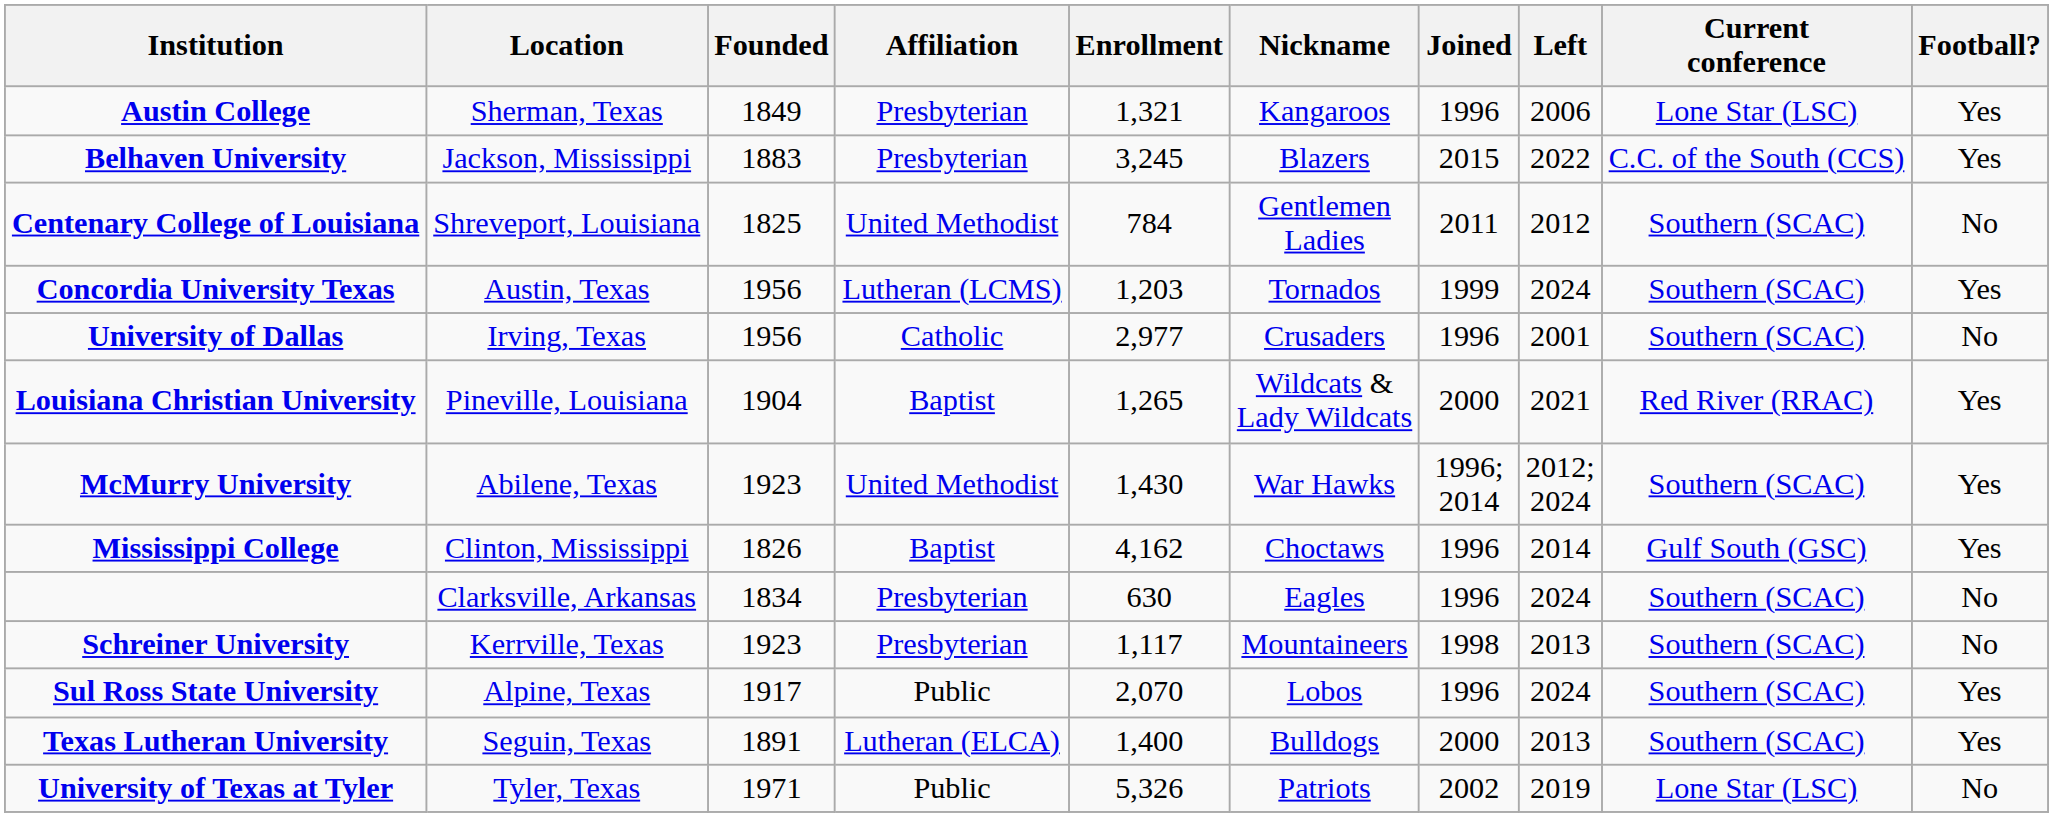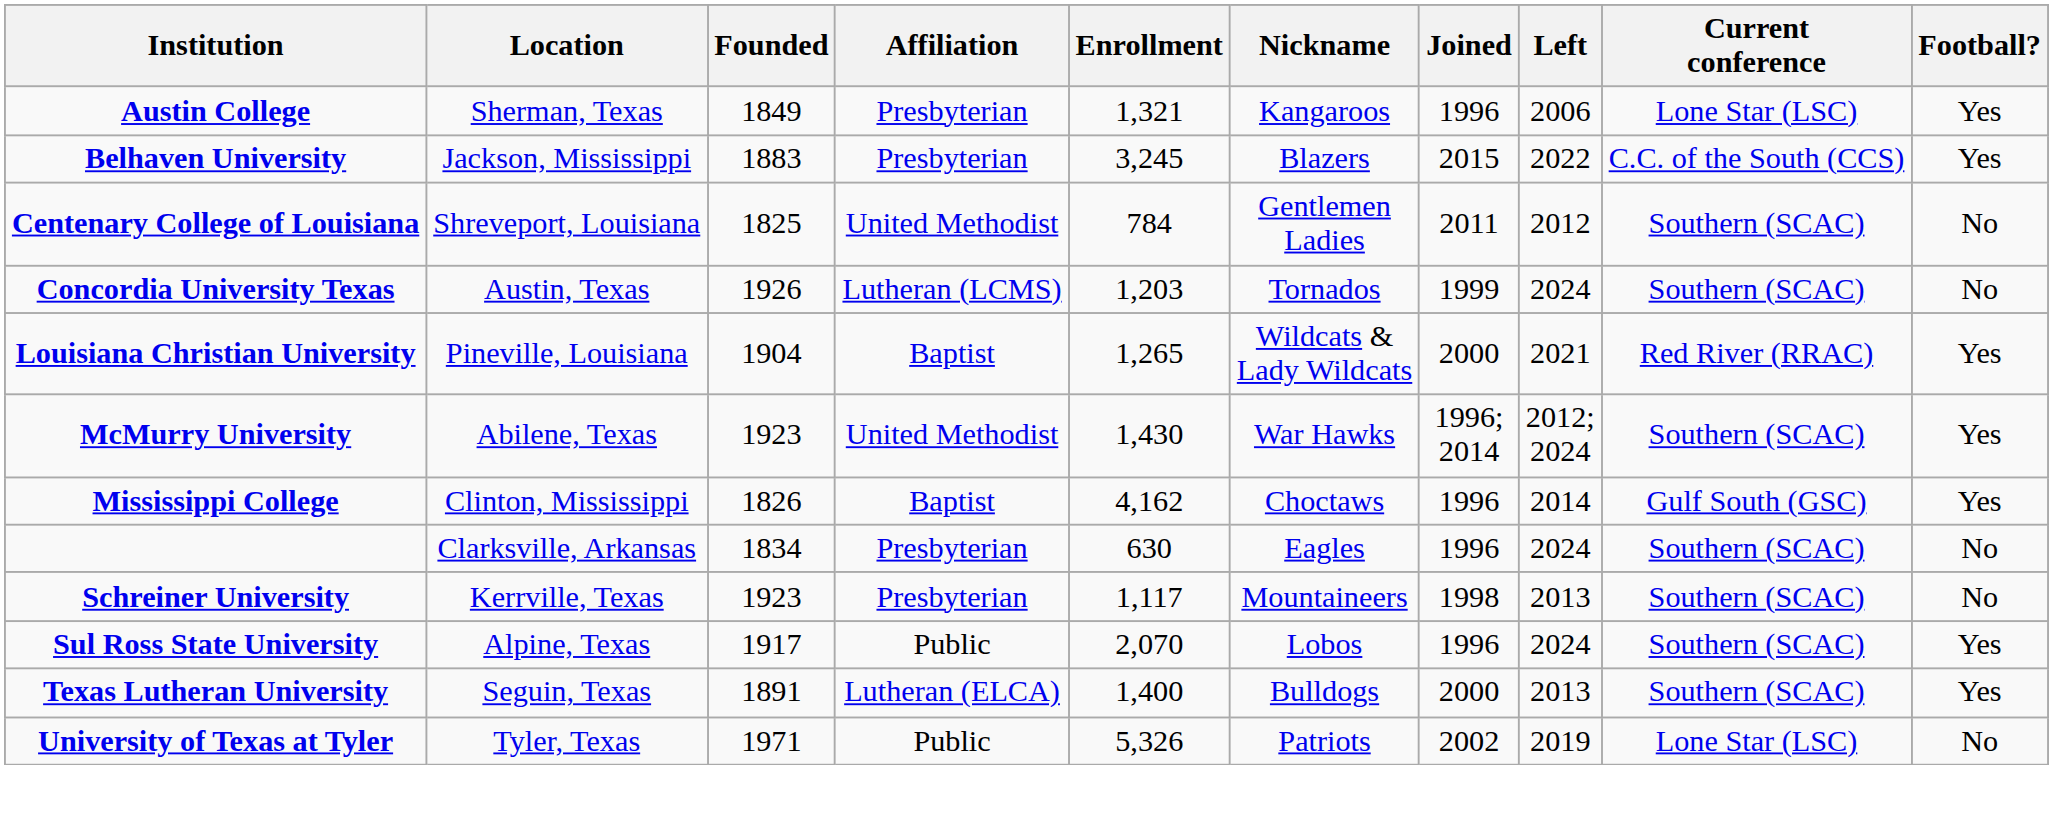 <table class="wikitable sortable" style="text-align:center;">
 <tr>
 <th>Institution</th>
 <th>Location</th>
 <th>Founded</th>
 <th>Affiliation</th>
 <th>Enrollment</th>
 <th>Nickname</th>
 <th>Joined</th>
 <th>Left</th>
 <th>Current<br>conference</th>
 <th>Football?</th>
 </tr>
 <tr>
 <td><strong><a href='#'>Austin College</a></strong></td>
 <td><a href='#'>Sherman, Texas</a></td>
 <td>1849</td>
 <td><a href='#'>Presbyterian</a></td>
 <td>1,321</td>
 <td><a href='#'>Kangaroos</a></td>
 <td>1996</td>
 <td>2006</td>
 <td><a href='#'>Lone Star (LSC)</a></td>
 <td>Yes</td>
 </tr>
 <tr>
 <td><strong><a href='#'>Belhaven University</a></strong></td>
 <td><a href='#'>Jackson, Mississippi</a></td>
 <td>1883</td>
 <td><a href='#'>Presbyterian</a></td>
 <td>3,245</td>
 <td><a href='#'>Blazers</a></td>
 <td>2015</td>
 <td>2022</td>
 <td><a href='#'>C.C. of the South (CCS)</a></td>
 <td>Yes</td>
 </tr>
 <tr>
 <td><strong><a href='#'>Centenary College of Louisiana</a></strong></td>
 <td><a href='#'>Shreveport, Louisiana</a></td>
 <td>1825</td>
 <td><a href='#'>United Methodist</a></td>
 <td>784</td>
 <td><a href='#'>Gentlemen</a> <br><a href='#'>Ladies</a> </td>
 <td>2011</td>
 <td>2012</td>
 <td><a href='#'>Southern (SCAC)</a></td>
 <td>No</td>
 </tr>
 <tr>
 <td><strong><a href='#'>Concordia University Texas</a></strong></td>
 <td><a href='#'>Austin, Texas</a></td>
-<td>1956</td>
+<td>1926</td>
 <td><a href='#'>Lutheran (LCMS)</a></td>
 <td>1,203</td>
 <td><a href='#'>Tornados</a></td>
 <td>1999</td>
 <td>2024</td>
-<td><a href='#'>Southern (SCAC)</a></td>
-<td>Yes</td>
-</tr>
-<tr>
-<td><strong><a href='#'>University of Dallas</a></strong></td>
-<td><a href='#'>Irving, Texas</a></td>
-<td>1956</td>
-<td><a href='#'>Catholic</a></td>
-<td>2,977</td>
-<td><a href='#'>Crusaders</a></td>
-<td>1996</td>
-<td>2001</td>
 <td><a href='#'>Southern (SCAC)</a></td>
 <td>No</td>
 </tr>
 <tr>
 <td><strong><a href='#'>Louisiana Christian University</a></strong></td>
 <td><a href='#'>Pineville, Louisiana</a></td>
 <td>1904</td>
 <td><a href='#'>Baptist</a></td>
 <td>1,265</td>
 <td><a href='#'>Wildcats</a> &<br><a href='#'>Lady Wildcats</a></td>
 <td>2000</td>
 <td>2021</td>
 <td><a href='#'>Red River (RRAC)</a></td>
 <td>Yes</td>
 </tr>
 <tr>
 <td><strong><a href='#'>McMurry University</a></strong></td>
 <td><a href='#'>Abilene, Texas</a></td>
 <td>1923</td>
 <td><a href='#'>United Methodist</a></td>
 <td>1,430</td>
 <td><a href='#'>War Hawks</a></td>
 <td>1996;<br>2014</td>
 <td>2012;<br>2024</td>
 <td><a href='#'>Southern (SCAC)</a></td>
 <td>Yes</td>
 </tr>
 <tr>
 <td><strong><a href='#'>Mississippi College</a></strong></td>
 <td><a href='#'>Clinton, Mississippi</a></td>
 <td>1826</td>
 <td><a href='#'>Baptist</a></td>
 <td>4,162</td>
 <td><a href='#'>Choctaws</a></td>
 <td>1996</td>
 <td>2014</td>
 <td><a href='#'>Gulf South (GSC)</a></td>
 <td>Yes</td>
 </tr>
 <tr>
 <td></td>
 <td><a href='#'>Clarksville, Arkansas</a></td>
 <td>1834</td>
 <td><a href='#'>Presbyterian</a></td>
 <td>630</td>
 <td><a href='#'>Eagles</a></td>
 <td>1996</td>
 <td>2024</td>
 <td><a href='#'>Southern (SCAC)</a></td>
 <td>No</td>
 </tr>
 <tr>
 <td><strong><a href='#'>Schreiner University</a></strong></td>
 <td><a href='#'>Kerrville, Texas</a></td>
 <td>1923</td>
 <td><a href='#'>Presbyterian</a></td>
 <td>1,117</td>
 <td><a href='#'>Mountaineers</a></td>
 <td>1998</td>
 <td>2013</td>
 <td><a href='#'>Southern (SCAC)</a></td>
 <td>No</td>
 </tr>
 <tr>
 <td><strong><a href='#'>Sul Ross State University</a></strong></td>
 <td><a href='#'>Alpine, Texas</a></td>
 <td>1917</td>
 <td>Public</td>
 <td>2,070</td>
 <td><a href='#'>Lobos</a></td>
 <td>1996</td>
 <td>2024</td>
 <td><a href='#'>Southern (SCAC)</a></td>
 <td>Yes</td>
 </tr>
 <tr>
 <td><strong><a href='#'>Texas Lutheran University</a></strong></td>
 <td><a href='#'>Seguin, Texas</a></td>
 <td>1891</td>
 <td><a href='#'>Lutheran (ELCA)</a></td>
 <td>1,400</td>
 <td><a href='#'>Bulldogs</a></td>
 <td>2000</td>
 <td>2013</td>
 <td><a href='#'>Southern (SCAC)</a></td>
 <td>Yes</td>
 </tr>
 <tr>
 <td><strong><a href='#'>University of Texas at Tyler</a></strong></td>
 <td><a href='#'>Tyler, Texas</a></td>
 <td>1971</td>
 <td>Public</td>
 <td>5,326</td>
 <td><a href='#'>Patriots</a></td>
 <td>2002</td>
 <td>2019</td>
 <td><a href='#'>Lone Star (LSC)</a></td>
 <td>No</td>
 </tr>
 </table>
